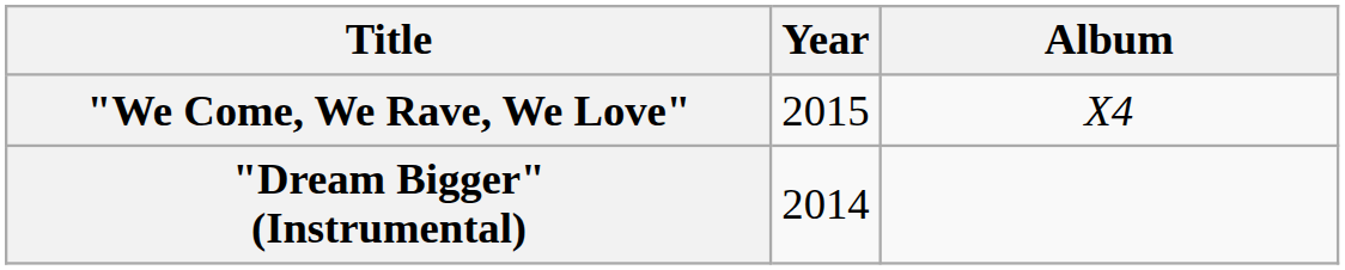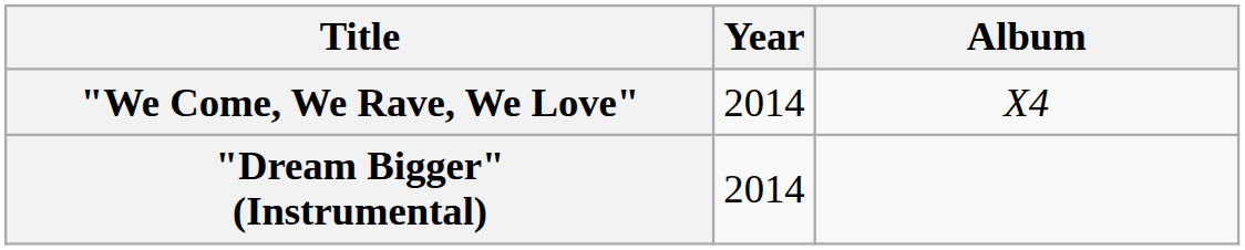 <table class="wikitable plainrowheaders" style="text-align:center;" border="1">
 <tr>
 <th scope="col" style="width:17em;">Title</th>
 <th scope="col" style="width:1em;">Year</th>
 <th scope="col" style="width:10em;">Album</th>
 </tr>
 <tr>
 <th scope="row">"We Come, We Rave, We Love"</th>
-<td>2015</td>
+<td>2014</td>
 <td><em>X4</em></td>
 </tr>
 <tr>
 <th scope="row">"Dream Bigger"<br><span>(Instrumental)</span></th>
 <td>2014</td>
 <td></td>
 </tr>
 </table>
